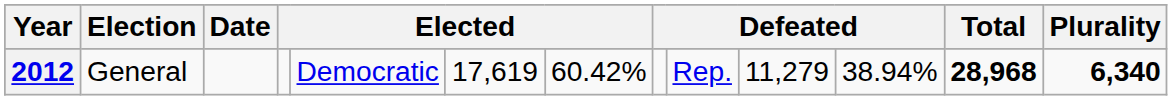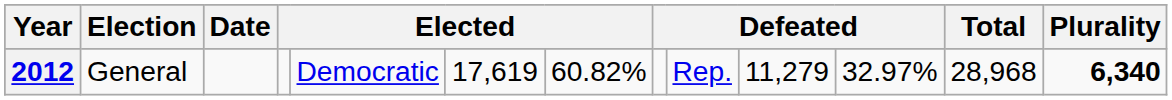 <table class=wikitable>
 <tr>
 <th>Year</th>
 <th>Election</th>
 <th>Date</th>
 <th ! colspan="4">Elected</th>
 <th ! colspan="4">Defeated</th>
 <th>Total</th>
 <th>Plurality</th>
 </tr>
 <tr>
 <th valign="top"><a href='#'>2012</a></th>
 <td valign="top">General</td>
 <td valign="top"></td>
 <td valign="top"></td>
 <td valign="top" ><a href='#'>Democratic</a></td>
 <td valign="top" align="right">17,619</td>
-<td valign="top" align="right">60.42%</td>
+<td valign="top" align="right">60.82%</td>
 <td valign="top"></td>
 <td valign="top" ><a href='#'>Rep.</a></td>
 <td valign="top" align="right">11,279</td>
-<td valign="top" align="right">38.94%</td>
-<td valign="top" align="right"><strong>28,968</strong></td>
+<td valign="top" align="right">32.97%</td>
+<td valign="top" align="right">28,968</td>
 <td valign="top" align="right"><strong>6,340</strong></td>
 </tr>
 </table>
